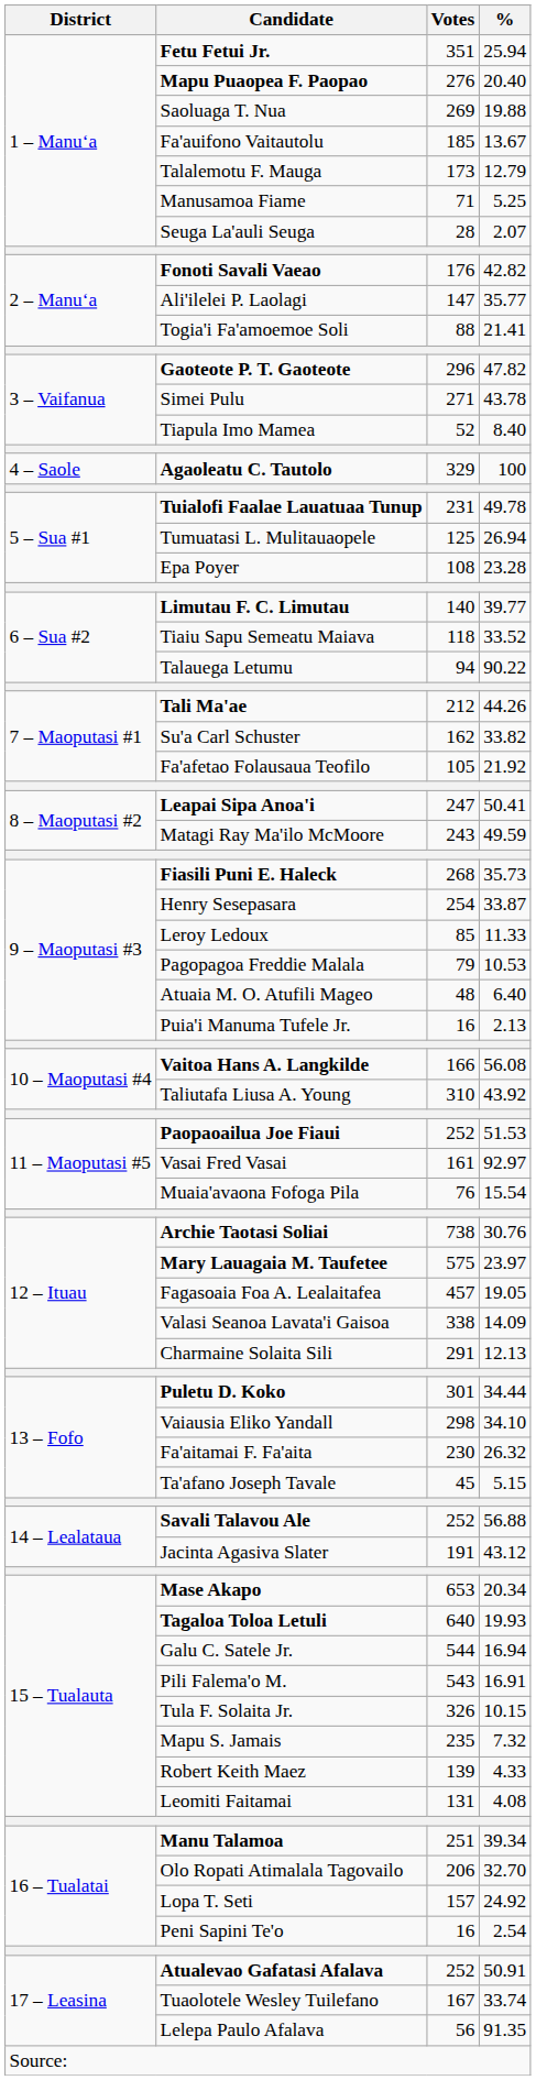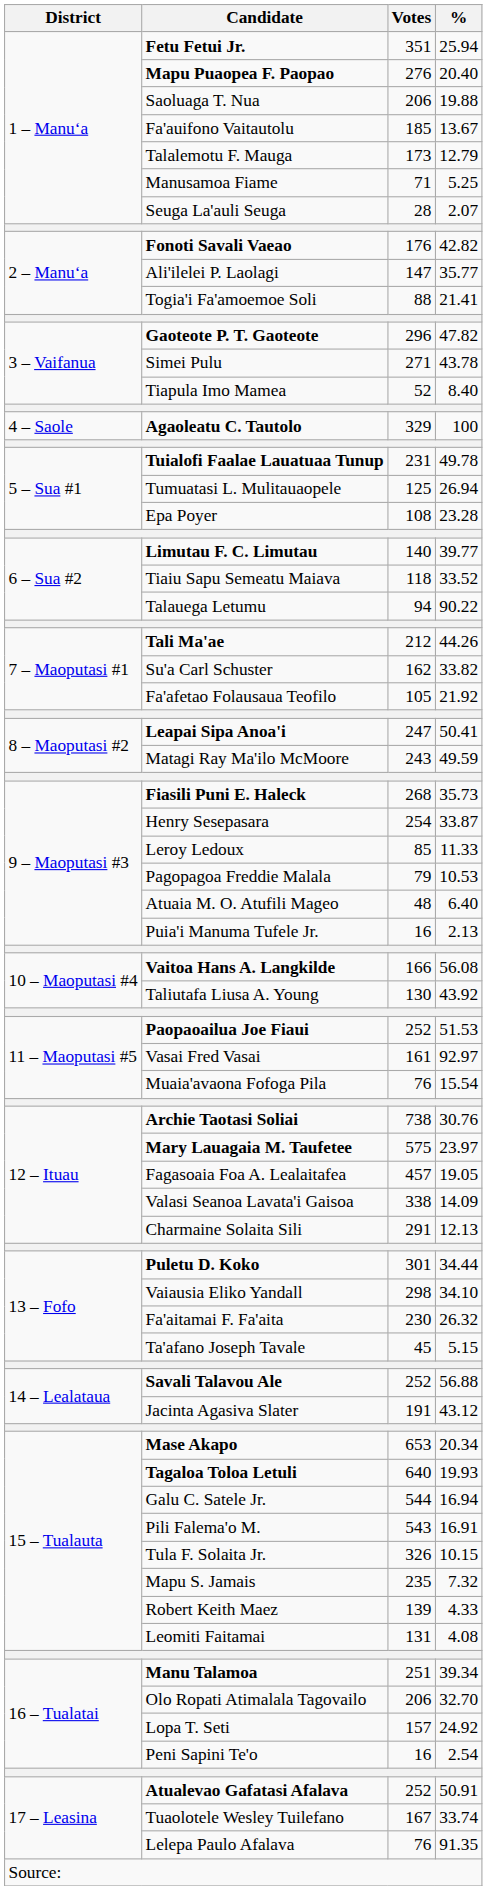 <table class=wikitable style=text-align:right>
 <tr>
 <th>District</th>
 <th>Candidate</th>
 <th>Votes</th>
 <th>%</th>
 </tr>
 <tr>
 <td align=left rowspan=7>1 – <a href='#'>Manuʻa</a></td>
 <td align=left><strong>Fetu Fetui Jr.</strong></td>
 <td>351</td>
 <td>25.94</td>
 </tr>
 <tr>
 <td align=left><strong>Mapu Puaopea F. Paopao</strong></td>
 <td>276</td>
 <td>20.40</td>
 </tr>
 <tr>
 <td align=left>Saoluaga T. Nua</td>
-<td>269</td>
+<td>206</td>
 <td>19.88</td>
 </tr>
 <tr>
 <td align=left>Fa'auifono Vaitautolu</td>
 <td>185</td>
 <td>13.67</td>
 </tr>
 <tr>
 <td align=left>Talalemotu F. Mauga</td>
 <td>173</td>
 <td>12.79</td>
 </tr>
 <tr>
 <td align=left>Manusamoa Fiame</td>
 <td>71</td>
 <td>5.25</td>
 </tr>
 <tr>
 <td align=left>Seuga La'auli Seuga</td>
 <td>28</td>
 <td>2.07</td>
 </tr>
 <tr>
 <th colspan=4></th>
 </tr>
 <tr>
 <td align=left rowspan=3>2 – <a href='#'>Manuʻa</a></td>
 <td align=left><strong>Fonoti Savali Vaeao</strong></td>
 <td>176</td>
 <td>42.82</td>
 </tr>
 <tr>
 <td align=left>Ali'ilelei P. Laolagi</td>
 <td>147</td>
 <td>35.77</td>
 </tr>
 <tr>
 <td align=left>Togia'i Fa'amoemoe Soli</td>
 <td>88</td>
 <td>21.41</td>
 </tr>
 <tr>
 <th colspan=4></th>
 </tr>
 <tr>
 <td align=left rowspan=3>3 – <a href='#'>Vaifanua</a></td>
 <td align=left><strong>Gaoteote P. T. Gaoteote</strong></td>
 <td>296</td>
 <td>47.82</td>
 </tr>
 <tr>
 <td align=left>Simei Pulu</td>
 <td>271</td>
 <td>43.78</td>
 </tr>
 <tr>
 <td align=left>Tiapula Imo Mamea</td>
 <td>52</td>
 <td>8.40</td>
 </tr>
 <tr>
 <th colspan=4></th>
 </tr>
 <tr>
 <td align=left>4 – <a href='#'>Saole</a></td>
 <td align=left><strong>Agaoleatu C. Tautolo</strong></td>
 <td>329</td>
 <td>100</td>
 </tr>
 <tr>
 <th colspan=4></th>
 </tr>
 <tr>
 <td align=left rowspan=3>5 – <a href='#'>Sua</a> #1</td>
 <td align=left><strong>Tuialofi Faalae Lauatuaa Tunup</strong></td>
 <td>231</td>
 <td>49.78</td>
 </tr>
 <tr>
 <td align=left>Tumuatasi L. Mulitauaopele</td>
 <td>125</td>
 <td>26.94</td>
 </tr>
 <tr>
 <td align=left>Epa Poyer</td>
 <td>108</td>
 <td>23.28</td>
 </tr>
 <tr>
 <th colspan=4></th>
 </tr>
 <tr>
 <td align=left rowspan=3>6 – <a href='#'>Sua</a> #2</td>
 <td align=left><strong>Limutau F. C. Limutau</strong></td>
 <td>140</td>
 <td>39.77</td>
 </tr>
 <tr>
 <td align=left>Tiaiu Sapu Semeatu Maiava</td>
 <td>118</td>
 <td>33.52</td>
 </tr>
 <tr>
 <td align=left>Talauega Letumu</td>
 <td>94</td>
 <td>90.22</td>
 </tr>
 <tr>
 <th colspan=4></th>
 </tr>
 <tr>
 <td align=left rowspan=3>7 – <a href='#'>Maoputasi</a> #1</td>
 <td align=left><strong>Tali Ma'ae</strong></td>
 <td>212</td>
 <td>44.26</td>
 </tr>
 <tr>
 <td align=left>Su'a Carl Schuster</td>
 <td>162</td>
 <td>33.82</td>
 </tr>
 <tr>
 <td align=left>Fa'afetao Folausaua Teofilo</td>
 <td>105</td>
 <td>21.92</td>
 </tr>
 <tr>
 <th colspan=4></th>
 </tr>
 <tr>
 <td align=left rowspan=2>8 – <a href='#'>Maoputasi</a> #2</td>
 <td align=left><strong>Leapai Sipa Anoa'i</strong></td>
 <td>247</td>
 <td>50.41</td>
 </tr>
 <tr>
 <td align=left>Matagi Ray Ma'ilo McMoore</td>
 <td>243</td>
 <td>49.59</td>
 </tr>
 <tr>
 <th colspan=4></th>
 </tr>
 <tr>
 <td align=left rowspan=6>9 – <a href='#'>Maoputasi</a> #3</td>
 <td align=left><strong>Fiasili Puni E. Haleck</strong></td>
 <td>268</td>
 <td>35.73</td>
 </tr>
 <tr>
 <td align=left>Henry Sesepasara</td>
 <td>254</td>
 <td>33.87</td>
 </tr>
 <tr>
 <td align=left>Leroy Ledoux</td>
 <td>85</td>
 <td>11.33</td>
 </tr>
 <tr>
 <td align=left>Pagopagoa Freddie Malala</td>
 <td>79</td>
 <td>10.53</td>
 </tr>
 <tr>
 <td align=left>Atuaia M. O. Atufili Mageo</td>
 <td>48</td>
 <td>6.40</td>
 </tr>
 <tr>
 <td align=left>Puia'i Manuma Tufele Jr.</td>
 <td>16</td>
 <td>2.13</td>
 </tr>
 <tr>
 <th colspan=4></th>
 </tr>
 <tr>
 <td align=left rowspan=2>10 – <a href='#'>Maoputasi</a> #4</td>
 <td align=left><strong>Vaitoa Hans A. Langkilde</strong></td>
 <td>166</td>
 <td>56.08</td>
 </tr>
 <tr>
 <td align=left>Taliutafa Liusa A. Young</td>
-<td>310</td>
+<td>130</td>
 <td>43.92</td>
 </tr>
 <tr>
 <th colspan=4></th>
 </tr>
 <tr>
 <td align=left rowspan=3>11 – <a href='#'>Maoputasi</a> #5</td>
 <td align=left><strong>Paopaoailua Joe Fiaui</strong></td>
 <td>252</td>
 <td>51.53</td>
 </tr>
 <tr>
 <td align=left>Vasai Fred Vasai</td>
 <td>161</td>
 <td>92.97</td>
 </tr>
 <tr>
 <td align=left>Muaia'avaona Fofoga Pila</td>
 <td>76</td>
 <td>15.54</td>
 </tr>
 <tr>
 <th colspan=4></th>
 </tr>
 <tr>
 <td align=left rowspan=5>12 – <a href='#'>Ituau</a></td>
 <td align=left><strong>Archie Taotasi Soliai</strong></td>
 <td>738</td>
 <td>30.76</td>
 </tr>
 <tr>
 <td align=left><strong>Mary Lauagaia M. Taufetee</strong></td>
 <td>575</td>
 <td>23.97</td>
 </tr>
 <tr>
 <td align=left>Fagasoaia Foa A. Lealaitafea</td>
 <td>457</td>
 <td>19.05</td>
 </tr>
 <tr>
 <td align=left>Valasi Seanoa Lavata'i Gaisoa</td>
 <td>338</td>
 <td>14.09</td>
 </tr>
 <tr>
 <td align=left>Charmaine Solaita Sili</td>
 <td>291</td>
 <td>12.13</td>
 </tr>
 <tr>
 <th colspan=4></th>
 </tr>
 <tr>
 <td align=left rowspan=4>13 – <a href='#'>Fofo</a></td>
 <td align=left><strong>Puletu D. Koko</strong></td>
 <td>301</td>
 <td>34.44</td>
 </tr>
 <tr>
 <td align=left>Vaiausia Eliko Yandall</td>
 <td>298</td>
 <td>34.10</td>
 </tr>
 <tr>
 <td align=left>Fa'aitamai F. Fa'aita</td>
 <td>230</td>
 <td>26.32</td>
 </tr>
 <tr>
 <td align=left>Ta'afano Joseph Tavale</td>
 <td>45</td>
 <td>5.15</td>
 </tr>
 <tr>
 <th colspan=4></th>
 </tr>
 <tr>
 <td align=left rowspan=2>14 – <a href='#'>Lealataua</a></td>
 <td align=left><strong>Savali Talavou Ale</strong></td>
 <td>252</td>
 <td>56.88</td>
 </tr>
 <tr>
 <td align=left>Jacinta Agasiva Slater</td>
 <td>191</td>
 <td>43.12</td>
 </tr>
 <tr>
 <th colspan=4></th>
 </tr>
 <tr>
 <td align=left rowspan=8>15 – <a href='#'>Tualauta</a></td>
 <td align=left><strong>Mase Akapo</strong></td>
 <td>653</td>
 <td>20.34</td>
 </tr>
 <tr>
 <td align=left><strong>Tagaloa Toloa Letuli</strong></td>
 <td>640</td>
 <td>19.93</td>
 </tr>
 <tr>
 <td align=left>Galu C. Satele Jr.</td>
 <td>544</td>
 <td>16.94</td>
 </tr>
 <tr>
 <td align=left>Pili Falema'o M.</td>
 <td>543</td>
 <td>16.91</td>
 </tr>
 <tr>
 <td align=left>Tula F. Solaita Jr.</td>
 <td>326</td>
 <td>10.15</td>
 </tr>
 <tr>
 <td align=left>Mapu S. Jamais</td>
 <td>235</td>
 <td>7.32</td>
 </tr>
 <tr>
 <td align=left>Robert Keith Maez</td>
 <td>139</td>
 <td>4.33</td>
 </tr>
 <tr>
 <td align=left>Leomiti Faitamai</td>
 <td>131</td>
 <td>4.08</td>
 </tr>
 <tr>
 <th colspan=4></th>
 </tr>
 <tr>
 <td align=left rowspan=4>16 – <a href='#'>Tualatai</a></td>
 <td align=left><strong>Manu Talamoa</strong></td>
 <td>251</td>
 <td>39.34</td>
 </tr>
 <tr>
 <td align=left>Olo Ropati Atimalala Tagovailo</td>
 <td>206</td>
 <td>32.70</td>
 </tr>
 <tr>
 <td align=left>Lopa T. Seti</td>
 <td>157</td>
 <td>24.92</td>
 </tr>
 <tr>
 <td align=left>Peni Sapini Te'o</td>
 <td>16</td>
 <td>2.54</td>
 </tr>
 <tr>
 <th colspan=4></th>
 </tr>
 <tr>
 <td align=left rowspan=3>17 – <a href='#'>Leasina</a></td>
 <td align=left><strong>Atualevao Gafatasi Afalava</strong></td>
 <td>252</td>
 <td>50.91</td>
 </tr>
 <tr>
 <td align=left>Tuaolotele Wesley Tuilefano</td>
 <td>167</td>
 <td>33.74</td>
 </tr>
 <tr>
 <td align=left>Lelepa Paulo Afalava</td>
-<td>56</td>
+<td>76</td>
 <td>91.35</td>
 </tr>
 <tr>
 <td align=left colspan=4>Source:</td>
 </tr>
 </table>
